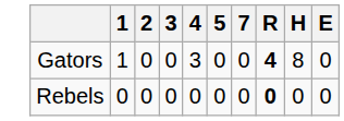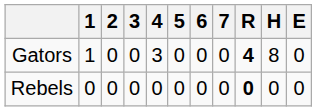 <table align = right border="2" cellpadding="4" cellspacing="0" style="margin: 1em 1em 1em 1em; background: #F9F9F9; border: 1px #aaa solid; border-collapse: collapse;">
 <tr align=center style="background: #F2F2F2;">
 <th></th>
 <th>1</th>
 <th>2</th>
 <th>3</th>
 <th>4</th>
 <th>5</th>
+<th>6</th>
 <th>7</th>
 <th>R</th>
 <th>H</th>
 <th>E</th>
 </tr>
 <tr align=center>
 <td>Gators</td>
 <td>1</td>
 <td>0</td>
 <td>0</td>
 <td>3</td>
+<td>0</td>
 <td>0</td>
 <td>0</td>
 <td><strong>4</strong></td>
 <td>8</td>
 <td>0</td>
 </tr>
 <tr align=center>
 <td>Rebels</td>
 <td>0</td>
 <td>0</td>
 <td>0</td>
 <td>0</td>
 <td>0</td>
 <td>0</td>
+<td>0</td>
 <td><strong>0</strong></td>
 <td>0</td>
 <td>0</td>
 </tr>
 </table>
